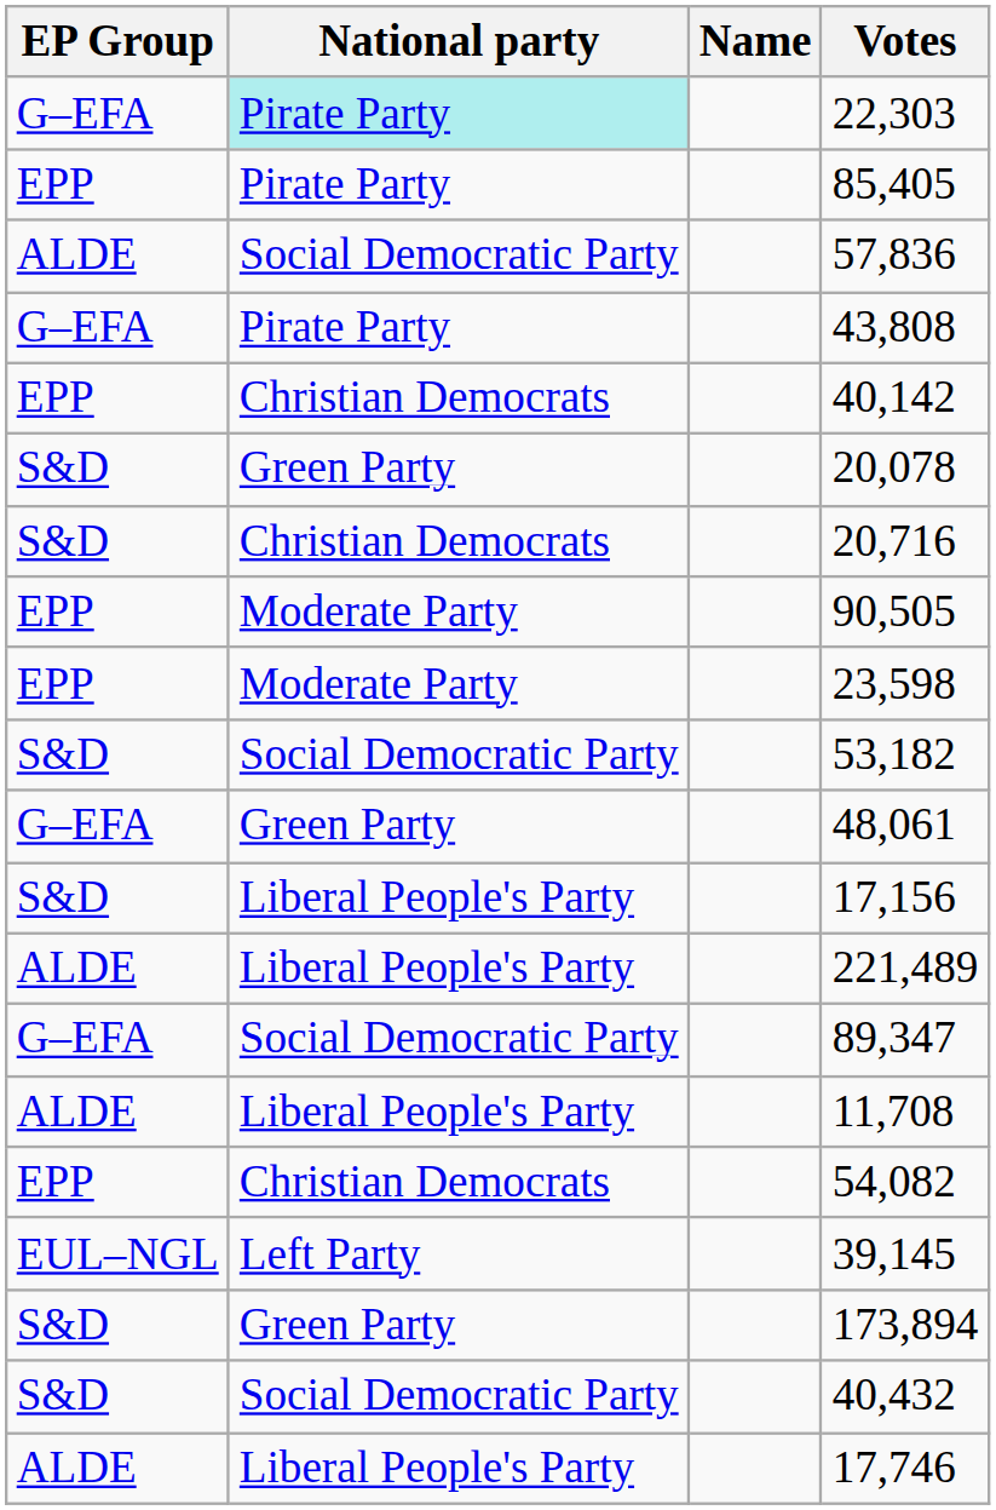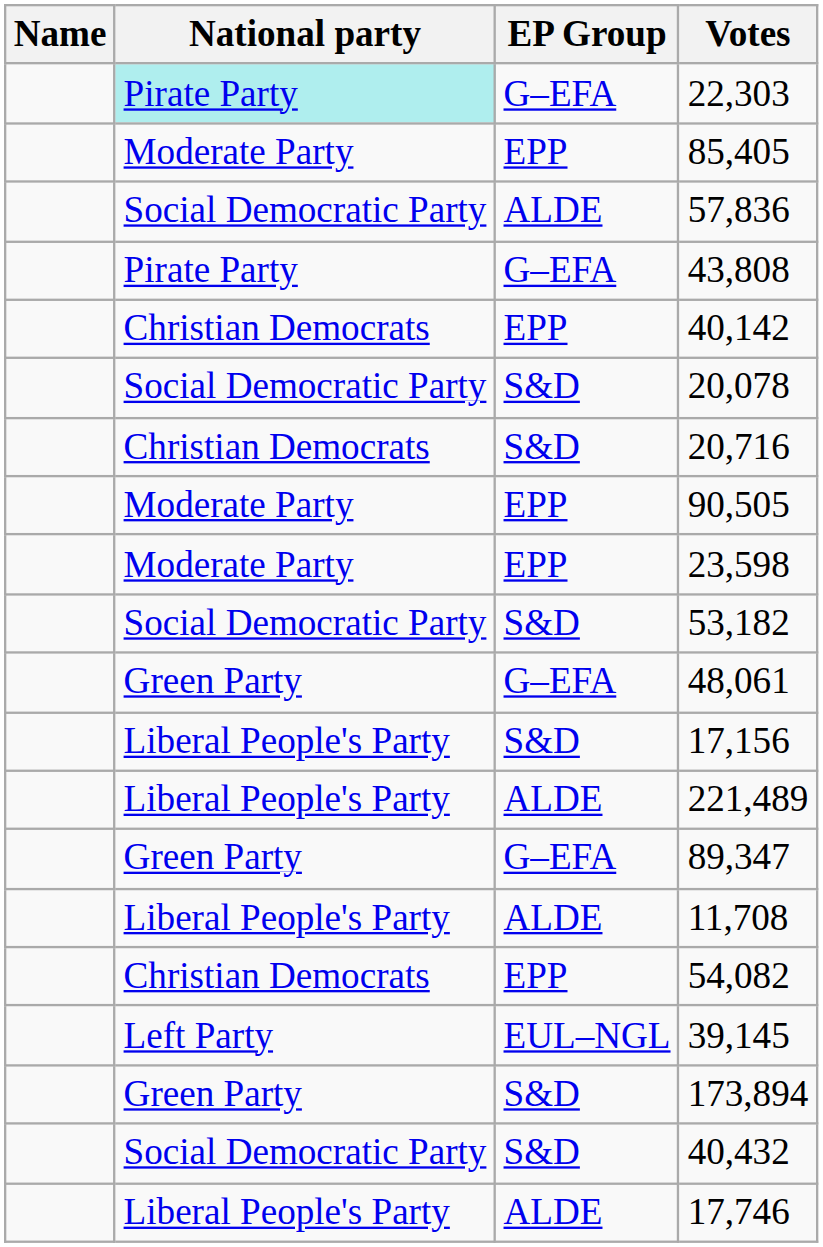 <table class="sortable wikitable">
 <tr>
+<th>Name</th>
+<th>National party</th>
 <th>EP Group</th>
-<th>National party</th>
-<th>Name</th>
 <th>Votes</th>
 </tr>
 <tr>
+<td> </td>
+<td style="background: paleturquoise;"> <a href='#'>Pirate Party</a></td>
 <td> <a href='#'>G–EFA</a></td>
-<td style="background: paleturquoise;"> <a href='#'>Pirate Party</a></td>
-<td> </td>
 <td>22,303</td>
 </tr>
 <tr>
+<td></td>
+<td> <a href='#'>Moderate Party</a></td>
 <td> <a href='#'>EPP</a></td>
-<td> <a href='#'>Pirate Party</a></td>
-<td></td>
 <td>85,405</td>
 </tr>
 <tr>
+<td> </td>
+<td> <a href='#'>Social Democratic Party</a></td>
 <td> <a href='#'>ALDE</a></td>
-<td> <a href='#'>Social Democratic Party</a></td>
-<td> </td>
 <td>57,836</td>
 </tr>
 <tr>
+<td></td>
+<td> <a href='#'>Pirate Party</a></td>
 <td> <a href='#'>G–EFA</a></td>
-<td> <a href='#'>Pirate Party</a></td>
-<td></td>
 <td>43,808</td>
 </tr>
 <tr>
+<td></td>
+<td> <a href='#'>Christian Democrats</a></td>
 <td> <a href='#'>EPP</a></td>
-<td> <a href='#'>Christian Democrats</a></td>
-<td></td>
 <td>40,142</td>
 </tr>
 <tr>
+<td></td>
+<td> <a href='#'>Social Democratic Party</a></td>
 <td> <a href='#'>S&D</a></td>
-<td> <a href='#'>Green Party</a></td>
-<td></td>
 <td>20,078</td>
 </tr>
 <tr>
+<td></td>
+<td> <a href='#'>Christian Democrats</a></td>
 <td> <a href='#'>S&D</a></td>
-<td> <a href='#'>Christian Democrats</a></td>
-<td></td>
 <td>20,716</td>
 </tr>
 <tr>
+<td></td>
+<td> <a href='#'>Moderate Party</a></td>
 <td> <a href='#'>EPP</a></td>
-<td> <a href='#'>Moderate Party</a></td>
-<td></td>
 <td>90,505</td>
 </tr>
 <tr>
+<td></td>
+<td> <a href='#'>Moderate Party</a></td>
 <td> <a href='#'>EPP</a></td>
-<td> <a href='#'>Moderate Party</a></td>
-<td></td>
 <td>23,598</td>
 </tr>
 <tr>
+<td></td>
+<td> <a href='#'>Social Democratic Party</a></td>
 <td> <a href='#'>S&D</a></td>
-<td> <a href='#'>Social Democratic Party</a></td>
-<td></td>
 <td>53,182</td>
 </tr>
 <tr>
+<td></td>
+<td> <a href='#'>Green Party</a></td>
 <td> <a href='#'>G–EFA</a></td>
-<td> <a href='#'>Green Party</a></td>
-<td></td>
 <td>48,061</td>
 </tr>
 <tr>
+<td> </td>
+<td> <a href='#'>Liberal People's Party</a></td>
 <td> <a href='#'>S&D</a></td>
-<td> <a href='#'>Liberal People's Party</a></td>
-<td> </td>
 <td>17,156</td>
 </tr>
 <tr>
+<td></td>
+<td> <a href='#'>Liberal People's Party</a></td>
 <td> <a href='#'>ALDE</a></td>
-<td> <a href='#'>Liberal People's Party</a></td>
-<td></td>
 <td>221,489</td>
 </tr>
 <tr>
+<td></td>
+<td> <a href='#'>Green Party</a></td>
 <td> <a href='#'>G–EFA</a></td>
-<td> <a href='#'>Social Democratic Party</a></td>
-<td></td>
 <td>89,347</td>
 </tr>
 <tr>
+<td></td>
+<td> <a href='#'>Liberal People's Party</a></td>
 <td> <a href='#'>ALDE</a></td>
-<td> <a href='#'>Liberal People's Party</a></td>
-<td></td>
 <td>11,708</td>
 </tr>
 <tr>
+<td></td>
+<td> <a href='#'>Christian Democrats</a></td>
 <td> <a href='#'>EPP</a></td>
-<td> <a href='#'>Christian Democrats</a></td>
-<td></td>
 <td>54,082</td>
 </tr>
 <tr>
+<td> </td>
+<td> <a href='#'>Left Party</a></td>
 <td> <a href='#'>EUL–NGL</a></td>
-<td> <a href='#'>Left Party</a></td>
-<td> </td>
 <td>39,145</td>
 </tr>
 <tr>
+<td></td>
+<td> <a href='#'>Green Party</a></td>
 <td> <a href='#'>S&D</a></td>
-<td> <a href='#'>Green Party</a></td>
-<td></td>
 <td>173,894</td>
 </tr>
 <tr>
+<td></td>
+<td> <a href='#'>Social Democratic Party</a></td>
 <td> <a href='#'>S&D</a></td>
-<td> <a href='#'>Social Democratic Party</a></td>
-<td></td>
 <td>40,432</td>
 </tr>
 <tr>
+<td></td>
+<td> <a href='#'>Liberal People's Party</a></td>
 <td> <a href='#'>ALDE</a></td>
-<td> <a href='#'>Liberal People's Party</a></td>
-<td></td>
 <td>17,746</td>
 </tr>
 </table>
